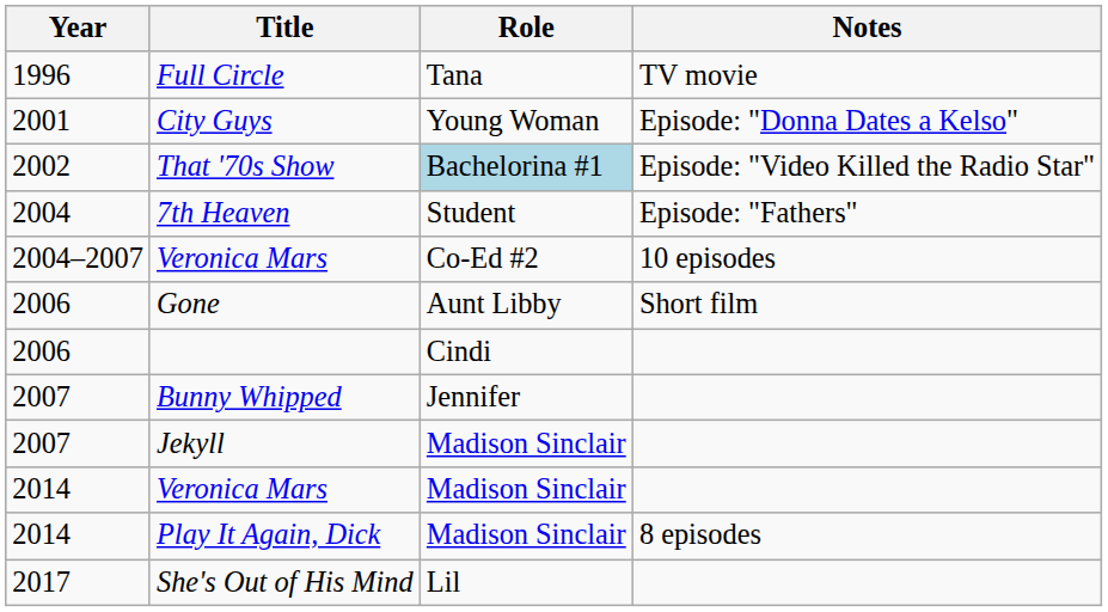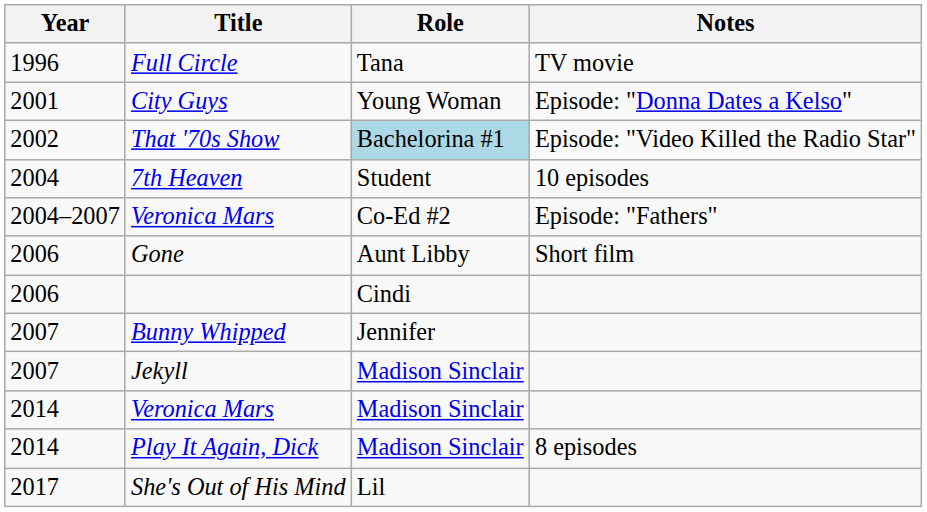 <table class="wikitable sortable">
 <tr>
 <th>Year</th>
 <th>Title</th>
 <th>Role</th>
 <th class="unsortable">Notes</th>
 </tr>
 <tr>
 <td>1996</td>
 <td><em><a href='#'>Full Circle</a></em></td>
 <td>Tana</td>
 <td>TV movie</td>
 </tr>
 <tr Director - Alex DaNobrega>
 <td>2001</td>
 <td><em><a href='#'>City Guys</a></em></td>
 <td>Young Woman</td>
 <td>Episode: "<a href='#'>Donna Dates a Kelso</a>"</td>
 </tr>
 <tr>
 <td>2002</td>
 <td><em><a href='#'>That '70s Show</a></em></td>
 <td style="background: lightblue;">Bachelorina #1</td>
 <td>Episode: "Video Killed the Radio Star"</td>
 </tr>
 <tr>
 <td>2004</td>
 <td><em><a href='#'>7th Heaven</a></em></td>
 <td>Student</td>
-<td>Episode: "Fathers"</td>
+<td>10 episodes</td>
 </tr>
 <tr>
 <td>2004–2007</td>
 <td><em><a href='#'>Veronica Mars</a></em></td>
 <td>Co-Ed #2</td>
-<td>10 episodes</td>
+<td>Episode: "Fathers"</td>
 </tr>
 <tr>
 <td>2006</td>
 <td><em>Gone</em></td>
 <td>Aunt Libby</td>
 <td>Short film</td>
 </tr>
 <tr>
 <td>2006</td>
 <td><em></em></td>
 <td>Cindi</td>
 <td></td>
 </tr>
 <tr>
 <td>2007</td>
 <td><em><a href='#'>Bunny Whipped</a></em></td>
 <td>Jennifer</td>
 <td></td>
 </tr>
 <tr>
 <td>2007</td>
 <td><em>Jekyll</em></td>
 <td><a href='#'>Madison Sinclair</a></td>
 <td></td>
 </tr>
 <tr>
 <td>2014</td>
 <td><em><a href='#'>Veronica Mars</a></em></td>
 <td><a href='#'>Madison Sinclair</a></td>
 <td></td>
 </tr>
 <tr>
 <td>2014</td>
 <td><em><a href='#'>Play It Again, Dick</a></em></td>
 <td><a href='#'>Madison Sinclair</a></td>
 <td>8 episodes</td>
 </tr>
 <tr>
 <td>2017</td>
 <td><em>She's Out of His Mind</em></td>
 <td>Lil</td>
 <td></td>
 </tr>
 </table>
